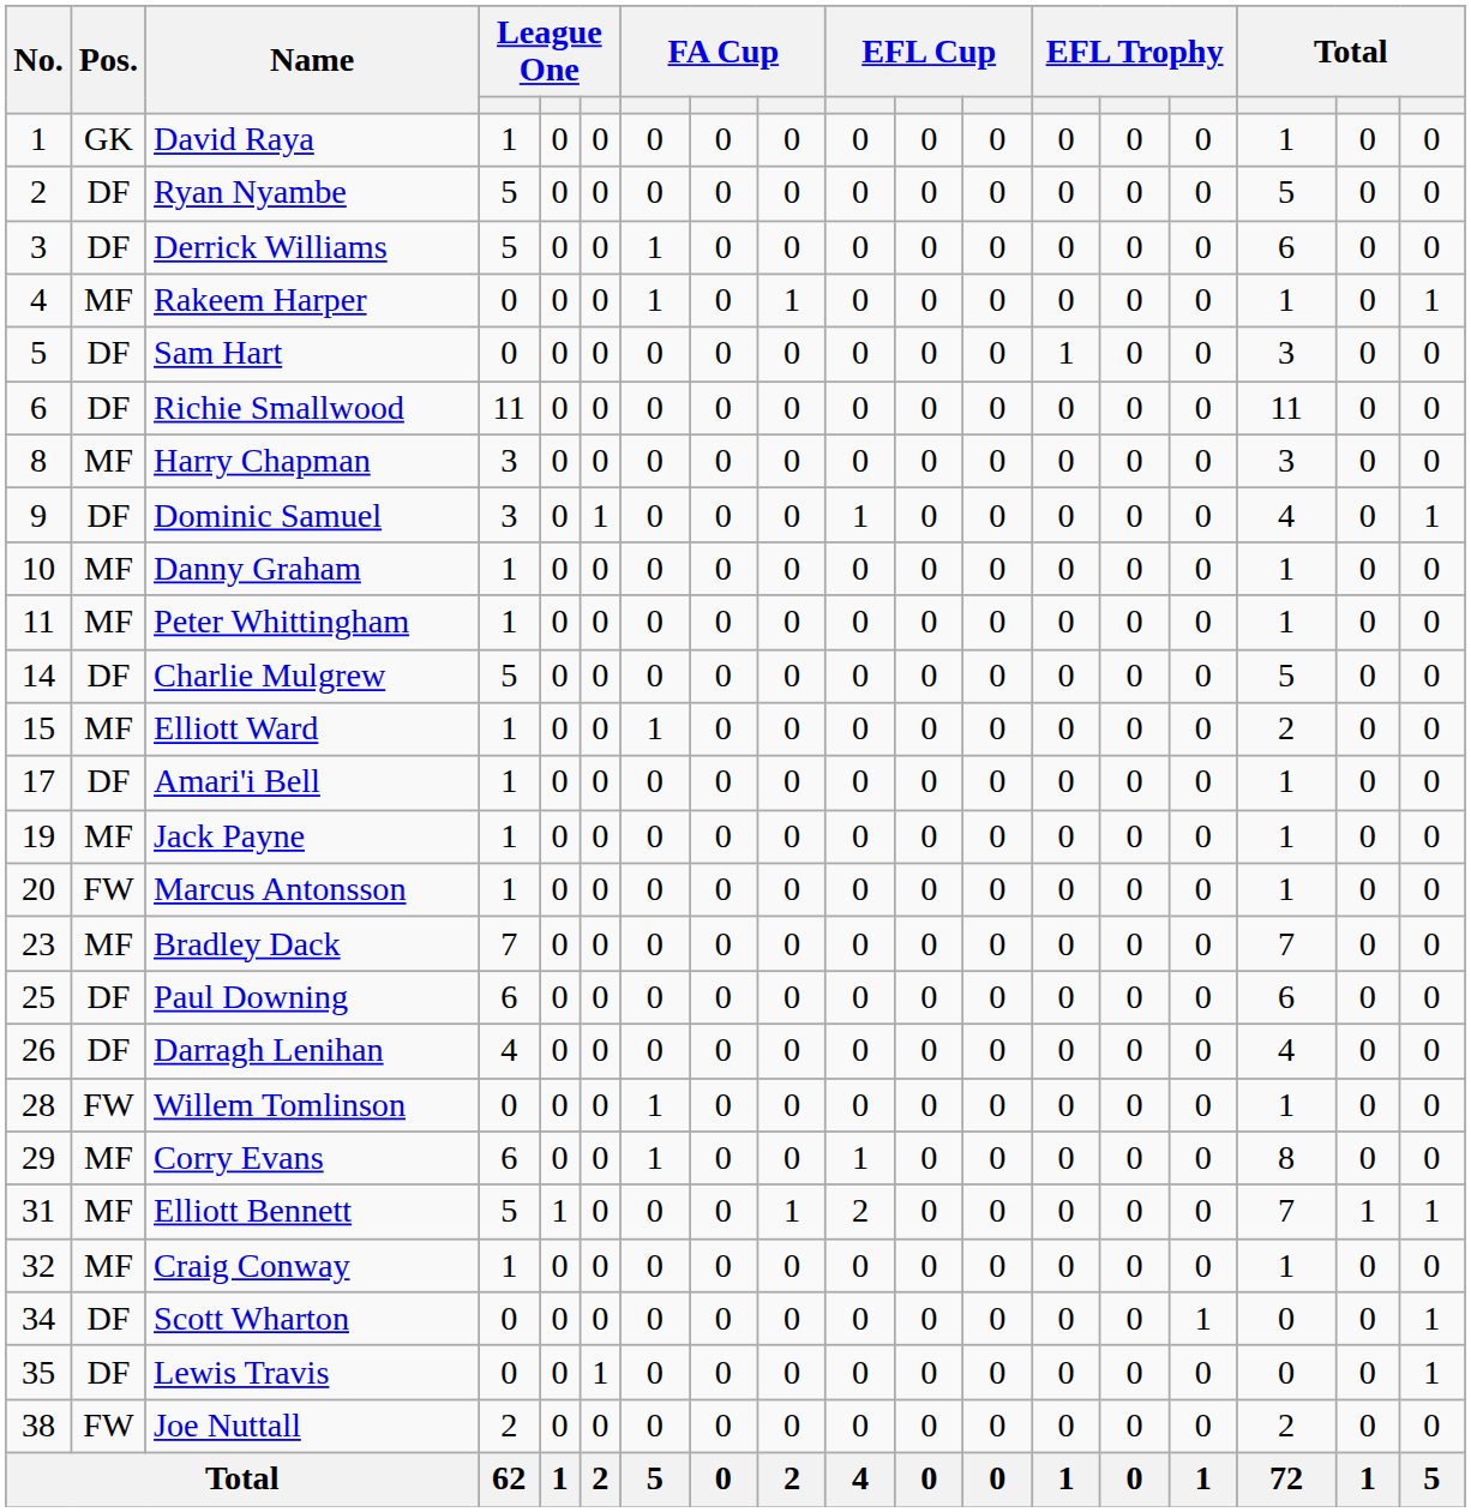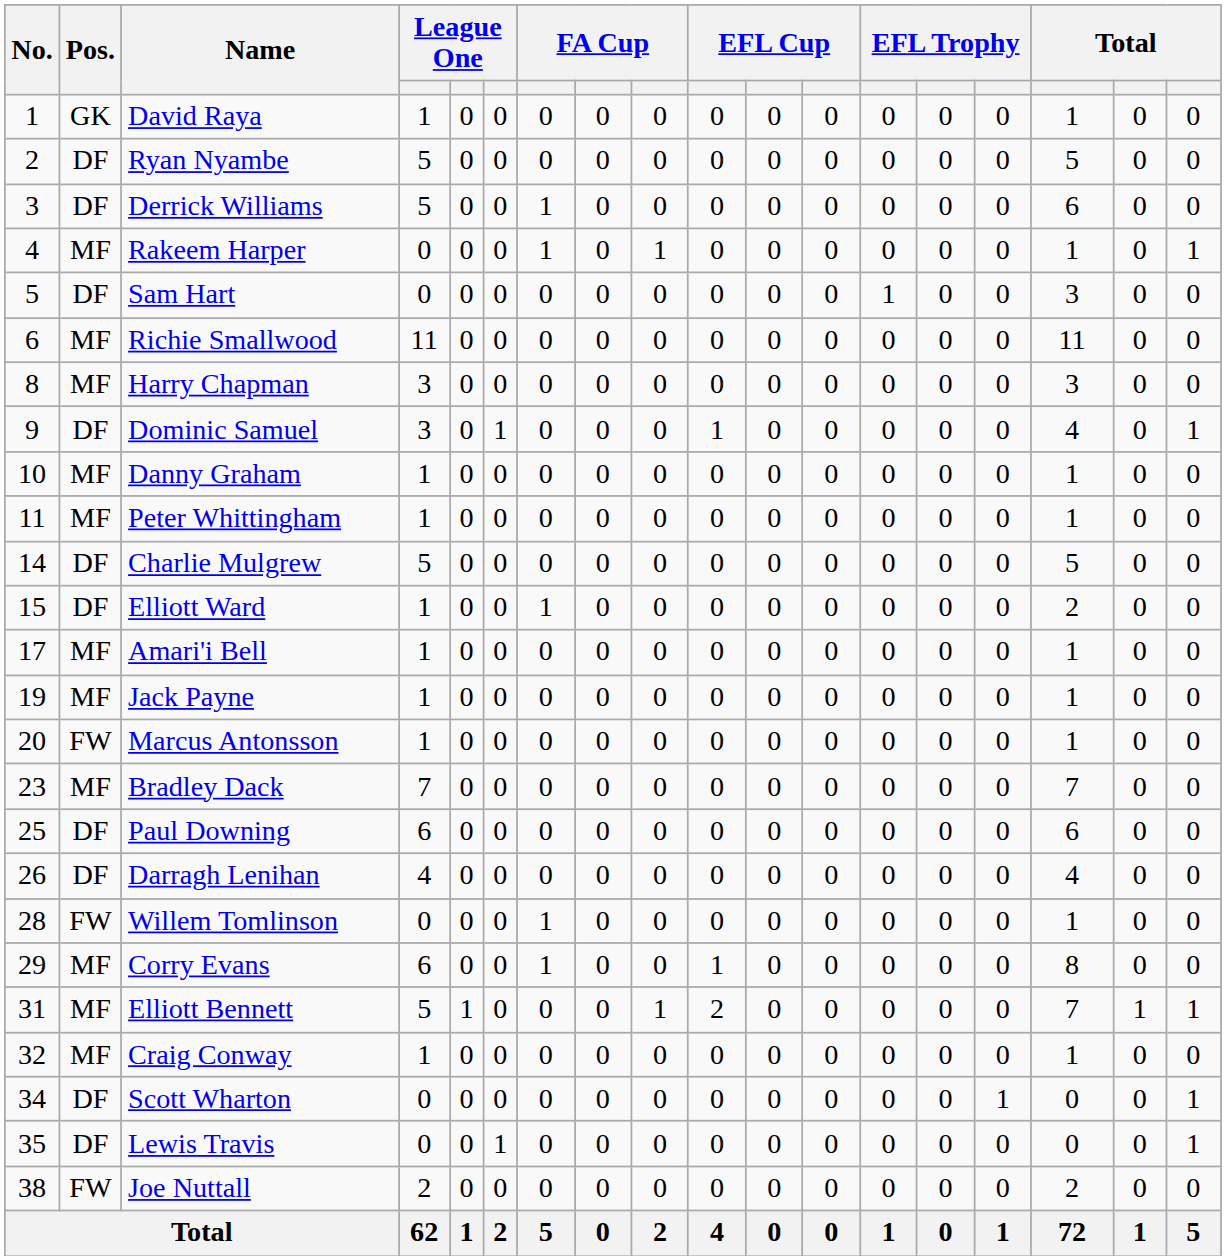 <table class="wikitable sortable"  style="text-align: center; font-size:100%;">
 <tr>
 <th rowspan="2" width= 20>No.</th>
 <th rowspan="2" width=20>Pos.</th>
 <th rowspan="2" width=150>Name</th>
 <th colspan=3 width= 60><a href='#'>League One</a></th>
 <th colspan=3 width= 90><a href='#'>FA Cup</a></th>
 <th colspan=3 width= 90><a href='#'>EFL Cup</a></th>
 <th colspan=3 width= 90><a href='#'>EFL Trophy</a></th>
 <th colspan=3 width= 100>Total</th>
 </tr>
 <tr>
 <th></th>
 <th></th>
 <th></th>
 <th></th>
 <th></th>
 <th></th>
 <th></th>
 <th></th>
 <th></th>
 <th></th>
 <th></th>
 <th></th>
 <th></th>
 <th></th>
 <th></th>
 </tr>
 <tr>
 <td>1</td>
 <td>GK</td>
 <td align="left"> <a href='#'>David Raya</a></td>
 <td>1</td>
 <td>0</td>
 <td>0</td>
 <td>0</td>
 <td>0</td>
 <td>0</td>
 <td>0</td>
 <td>0</td>
 <td>0</td>
 <td>0</td>
 <td>0</td>
 <td>0</td>
 <td>1</td>
 <td>0</td>
 <td>0</td>
 </tr>
 <tr>
 <td>2</td>
 <td>DF</td>
 <td align="left"> <a href='#'>Ryan Nyambe</a></td>
 <td>5</td>
 <td>0</td>
 <td>0</td>
 <td>0</td>
 <td>0</td>
 <td>0</td>
 <td>0</td>
 <td>0</td>
 <td>0</td>
 <td>0</td>
 <td>0</td>
 <td>0</td>
 <td>5</td>
 <td>0</td>
 <td>0</td>
 </tr>
 <tr>
 <td>3</td>
 <td>DF</td>
 <td align="left"> <a href='#'>Derrick Williams</a></td>
 <td>5</td>
 <td>0</td>
 <td>0</td>
 <td>1</td>
 <td>0</td>
 <td>0</td>
 <td>0</td>
 <td>0</td>
 <td>0</td>
 <td>0</td>
 <td>0</td>
 <td>0</td>
 <td>6</td>
 <td>0</td>
 <td>0</td>
 </tr>
 <tr>
 <td>4</td>
 <td>MF</td>
 <td align="left"> <a href='#'>Rakeem Harper</a></td>
 <td>0</td>
 <td>0</td>
 <td>0</td>
 <td>1</td>
 <td>0</td>
 <td>1</td>
 <td>0</td>
 <td>0</td>
 <td>0</td>
 <td>0</td>
 <td>0</td>
 <td>0</td>
 <td>1</td>
 <td>0</td>
 <td>1</td>
 </tr>
 <tr>
 <td>5</td>
 <td>DF</td>
 <td align="left"> <a href='#'>Sam Hart</a></td>
 <td>0</td>
 <td>0</td>
 <td>0</td>
 <td>0</td>
 <td>0</td>
 <td>0</td>
 <td>0</td>
 <td>0</td>
 <td>0</td>
 <td>1</td>
 <td>0</td>
 <td>0</td>
 <td>3</td>
 <td>0</td>
 <td>0</td>
 </tr>
 <tr>
 <td>6</td>
-<td>DF</td>
+<td>MF</td>
 <td align="left"> <a href='#'>Richie Smallwood</a></td>
 <td>11</td>
 <td>0</td>
 <td>0</td>
 <td>0</td>
 <td>0</td>
 <td>0</td>
 <td>0</td>
 <td>0</td>
 <td>0</td>
 <td>0</td>
 <td>0</td>
 <td>0</td>
 <td>11</td>
 <td>0</td>
 <td>0</td>
 </tr>
 <tr>
 <td>8</td>
 <td>MF</td>
 <td align="left"> <a href='#'>Harry Chapman</a></td>
 <td>3</td>
 <td>0</td>
 <td>0</td>
 <td>0</td>
 <td>0</td>
 <td>0</td>
 <td>0</td>
 <td>0</td>
 <td>0</td>
 <td>0</td>
 <td>0</td>
 <td>0</td>
 <td>3</td>
 <td>0</td>
 <td>0</td>
 </tr>
 <tr>
 <td>9</td>
 <td>DF</td>
 <td align="left"> <a href='#'>Dominic Samuel</a></td>
 <td>3</td>
 <td>0</td>
 <td>1</td>
 <td>0</td>
 <td>0</td>
 <td>0</td>
 <td>1</td>
 <td>0</td>
 <td>0</td>
 <td>0</td>
 <td>0</td>
 <td>0</td>
 <td>4</td>
 <td>0</td>
 <td>1</td>
 </tr>
 <tr>
 <td>10</td>
 <td>MF</td>
 <td align="left"> <a href='#'>Danny Graham</a></td>
 <td>1</td>
 <td>0</td>
 <td>0</td>
 <td>0</td>
 <td>0</td>
 <td>0</td>
 <td>0</td>
 <td>0</td>
 <td>0</td>
 <td>0</td>
 <td>0</td>
 <td>0</td>
 <td>1</td>
 <td>0</td>
 <td>0</td>
 </tr>
 <tr>
 <td>11</td>
 <td>MF</td>
 <td align="left"> <a href='#'>Peter Whittingham</a></td>
 <td>1</td>
 <td>0</td>
 <td>0</td>
 <td>0</td>
 <td>0</td>
 <td>0</td>
 <td>0</td>
 <td>0</td>
 <td>0</td>
 <td>0</td>
 <td>0</td>
 <td>0</td>
 <td>1</td>
 <td>0</td>
 <td>0</td>
 </tr>
 <tr>
 <td>14</td>
 <td>DF</td>
 <td align="left"> <a href='#'>Charlie Mulgrew</a></td>
 <td>5</td>
 <td>0</td>
 <td>0</td>
 <td>0</td>
 <td>0</td>
 <td>0</td>
 <td>0</td>
 <td>0</td>
 <td>0</td>
 <td>0</td>
 <td>0</td>
 <td>0</td>
 <td>5</td>
 <td>0</td>
 <td>0</td>
 </tr>
 <tr>
 <td>15</td>
-<td>MF</td>
+<td>DF</td>
 <td align="left"> <a href='#'>Elliott Ward</a></td>
 <td>1</td>
 <td>0</td>
 <td>0</td>
 <td>1</td>
 <td>0</td>
 <td>0</td>
 <td>0</td>
 <td>0</td>
 <td>0</td>
 <td>0</td>
 <td>0</td>
 <td>0</td>
 <td>2</td>
 <td>0</td>
 <td>0</td>
 </tr>
 <tr>
 <td>17</td>
-<td>DF</td>
+<td>MF</td>
 <td align="left"> <a href='#'>Amari'i Bell</a></td>
 <td>1</td>
 <td>0</td>
 <td>0</td>
 <td>0</td>
 <td>0</td>
 <td>0</td>
 <td>0</td>
 <td>0</td>
 <td>0</td>
 <td>0</td>
 <td>0</td>
 <td>0</td>
 <td>1</td>
 <td>0</td>
 <td>0</td>
 </tr>
 <tr>
 <td>19</td>
 <td>MF</td>
 <td align="left"> <a href='#'>Jack Payne</a></td>
 <td>1</td>
 <td>0</td>
 <td>0</td>
 <td>0</td>
 <td>0</td>
 <td>0</td>
 <td>0</td>
 <td>0</td>
 <td>0</td>
 <td>0</td>
 <td>0</td>
 <td>0</td>
 <td>1</td>
 <td>0</td>
 <td>0</td>
 </tr>
 <tr>
 <td>20</td>
 <td>FW</td>
 <td align="left"> <a href='#'>Marcus Antonsson</a></td>
 <td>1</td>
 <td>0</td>
 <td>0</td>
 <td>0</td>
 <td>0</td>
 <td>0</td>
 <td>0</td>
 <td>0</td>
 <td>0</td>
 <td>0</td>
 <td>0</td>
 <td>0</td>
 <td>1</td>
 <td>0</td>
 <td>0</td>
 </tr>
 <tr>
 <td>23</td>
 <td>MF</td>
 <td align="left"> <a href='#'>Bradley Dack</a></td>
 <td>7</td>
 <td>0</td>
 <td>0</td>
 <td>0</td>
 <td>0</td>
 <td>0</td>
 <td>0</td>
 <td>0</td>
 <td>0</td>
 <td>0</td>
 <td>0</td>
 <td>0</td>
 <td>7</td>
 <td>0</td>
 <td>0</td>
 </tr>
 <tr>
 <td>25</td>
 <td>DF</td>
 <td align="left"> <a href='#'>Paul Downing</a></td>
 <td>6</td>
 <td>0</td>
 <td>0</td>
 <td>0</td>
 <td>0</td>
 <td>0</td>
 <td>0</td>
 <td>0</td>
 <td>0</td>
 <td>0</td>
 <td>0</td>
 <td>0</td>
 <td>6</td>
 <td>0</td>
 <td>0</td>
 </tr>
 <tr>
 <td>26</td>
 <td>DF</td>
 <td align="left"> <a href='#'>Darragh Lenihan</a></td>
 <td>4</td>
 <td>0</td>
 <td>0</td>
 <td>0</td>
 <td>0</td>
 <td>0</td>
 <td>0</td>
 <td>0</td>
 <td>0</td>
 <td>0</td>
 <td>0</td>
 <td>0</td>
 <td>4</td>
 <td>0</td>
 <td>0</td>
 </tr>
 <tr>
 <td>28</td>
 <td>FW</td>
 <td align="left"> <a href='#'>Willem Tomlinson</a></td>
 <td>0</td>
 <td>0</td>
 <td>0</td>
 <td>1</td>
 <td>0</td>
 <td>0</td>
 <td>0</td>
 <td>0</td>
 <td>0</td>
 <td>0</td>
 <td>0</td>
 <td>0</td>
 <td>1</td>
 <td>0</td>
 <td>0</td>
 </tr>
 <tr>
 <td>29</td>
 <td>MF</td>
 <td align="left"> <a href='#'>Corry Evans</a></td>
 <td>6</td>
 <td>0</td>
 <td>0</td>
 <td>1</td>
 <td>0</td>
 <td>0</td>
 <td>1</td>
 <td>0</td>
 <td>0</td>
 <td>0</td>
 <td>0</td>
 <td>0</td>
 <td>8</td>
 <td>0</td>
 <td>0</td>
 </tr>
 <tr>
 <td>31</td>
 <td>MF</td>
 <td align="left"> <a href='#'>Elliott Bennett</a></td>
 <td>5</td>
 <td>1</td>
 <td>0</td>
 <td>0</td>
 <td>0</td>
 <td>1</td>
 <td>2</td>
 <td>0</td>
 <td>0</td>
 <td>0</td>
 <td>0</td>
 <td>0</td>
 <td>7</td>
 <td>1</td>
 <td>1</td>
 </tr>
 <tr>
 <td>32</td>
 <td>MF</td>
 <td align="left"> <a href='#'>Craig Conway</a></td>
 <td>1</td>
 <td>0</td>
 <td>0</td>
 <td>0</td>
 <td>0</td>
 <td>0</td>
 <td>0</td>
 <td>0</td>
 <td>0</td>
 <td>0</td>
 <td>0</td>
 <td>0</td>
 <td>1</td>
 <td>0</td>
 <td>0</td>
 </tr>
 <tr>
 <td>34</td>
 <td>DF</td>
 <td align="left"> <a href='#'>Scott Wharton</a></td>
 <td>0</td>
 <td>0</td>
 <td>0</td>
 <td>0</td>
 <td>0</td>
 <td>0</td>
 <td>0</td>
 <td>0</td>
 <td>0</td>
 <td>0</td>
 <td>0</td>
 <td>1</td>
 <td>0</td>
 <td>0</td>
 <td>1</td>
 </tr>
 <tr>
 <td>35</td>
 <td>DF</td>
 <td align="left"> <a href='#'>Lewis Travis</a></td>
 <td>0</td>
 <td>0</td>
 <td>1</td>
 <td>0</td>
 <td>0</td>
 <td>0</td>
 <td>0</td>
 <td>0</td>
 <td>0</td>
 <td>0</td>
 <td>0</td>
 <td>0</td>
 <td>0</td>
 <td>0</td>
 <td>1</td>
 </tr>
 <tr>
 <td>38</td>
 <td>FW</td>
 <td align="left"> <a href='#'>Joe Nuttall</a></td>
 <td>2</td>
 <td>0</td>
 <td>0</td>
 <td>0</td>
 <td>0</td>
 <td>0</td>
 <td>0</td>
 <td>0</td>
 <td>0</td>
 <td>0</td>
 <td>0</td>
 <td>0</td>
 <td>2</td>
 <td>0</td>
 <td>0</td>
 </tr>
 <tr>
 <th colspan=3>Total</th>
 <th>62</th>
 <th>1</th>
 <th>2</th>
 <th>5</th>
 <th>0</th>
 <th>2</th>
 <th>4</th>
 <th>0</th>
 <th>0</th>
 <th>1</th>
 <th>0</th>
 <th>1</th>
 <th>72</th>
 <th>1</th>
 <th>5</th>
 </tr>
 </table>
